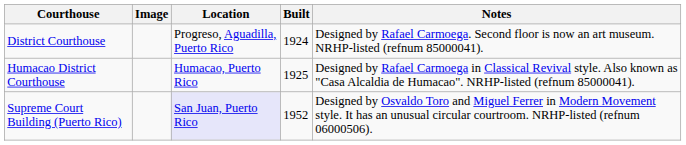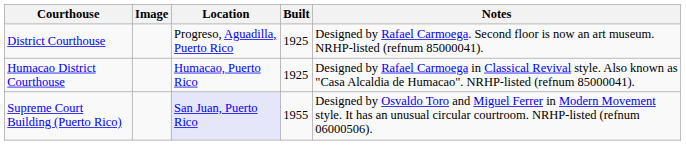 <table class="wikitable sortable sticky-header sort-under">
 <tr>
 <th>Courthouse</th>
 <th>Image</th>
 <th>Location</th>
 <th>Built</th>
 <th>Notes</th>
 </tr>
 <tr>
 <td><a href='#'>District Courthouse</a></td>
 <td></td>
 <td>Progreso, <a href='#'>Aguadilla, Puerto Rico</a><br><small></small></td>
-<td>1924</td>
+<td>1925</td>
 <td>Designed by <a href='#'>Rafael Carmoega</a>. Second floor is now an art museum. NRHP-listed (refnum 85000041).</td>
 </tr>
 <tr>
 <td><a href='#'>Humacao District Courthouse</a></td>
 <td></td>
 <td><a href='#'>Humacao, Puerto Rico</a><br><small></small></td>
 <td>1925</td>
 <td>Designed by <a href='#'>Rafael Carmoega</a> in <a href='#'>Classical Revival</a> style. Also known as "Casa Alcaldia de Humacao". NRHP-listed (refnum 85000041).</td>
 </tr>
 <tr>
 <td><a href='#'>Supreme Court Building (Puerto Rico)</a></td>
 <td></td>
 <td style="background: lavender;"><a href='#'>San Juan, Puerto Rico</a><br><small></small></td>
-<td>1952</td>
+<td>1955</td>
 <td>Designed by <a href='#'>Osvaldo Toro</a> and <a href='#'>Miguel Ferrer</a> in <a href='#'>Modern Movement</a> style. It has an unusual circular courtroom. NRHP-listed (refnum 06000506).</td>
 </tr>
 </table>
